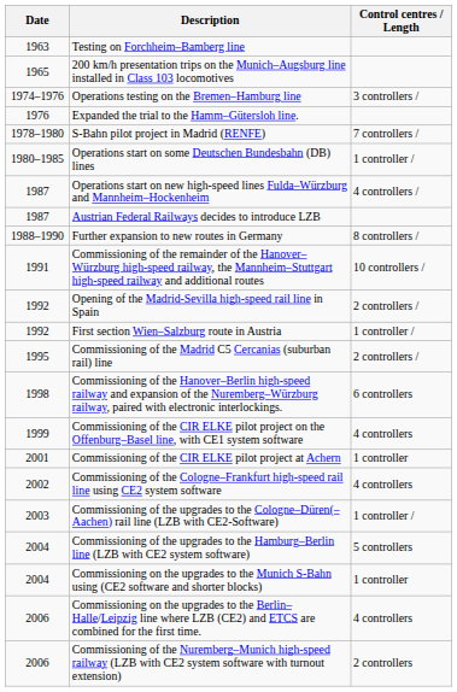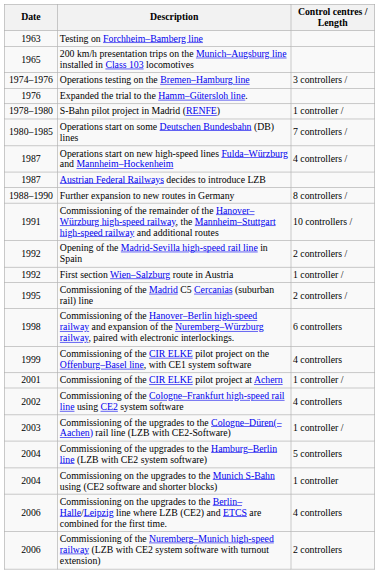 <table class="wikitable">
 <tr class="hintergrundfarbe6">
 <th width="80">Date</th>
 <th>Description</th>
 <th width="130">Control centres / Length</th>
 </tr>
 <tr>
 <td align="center">1963</td>
 <td>Testing on <a href='#'>Forchheim–Bamberg line</a></td>
 <td></td>
 </tr>
 <tr>
 <td align="center">1965</td>
 <td>200 km/h presentation trips on the <a href='#'>Munich–Augsburg line</a> installed in <a href='#'>Class 103</a> locomotives</td>
 <td></td>
 </tr>
 <tr>
 <td align="center">1974–1976</td>
 <td>Operations testing on the <a href='#'>Bremen–Hamburg line</a></td>
 <td>3 controllers / </td>
 </tr>
 <tr>
 <td align="center">1976</td>
 <td>Expanded the trial to the <a href='#'>Hamm–Gütersloh line</a>.</td>
 <td></td>
 </tr>
 <tr>
 <td align="center">1978–1980</td>
 <td>S-Bahn pilot project in Madrid (<a href='#'>RENFE</a>)</td>
-<td>7 controllers / </td>
+<td>1 controller / </td>
 </tr>
 <tr>
 <td align="center">1980–1985</td>
 <td>Operations start on some <a href='#'>Deutschen Bundesbahn</a> (DB) lines</td>
-<td>1 controller / </td>
+<td>7 controllers / </td>
 </tr>
 <tr>
 <td align="center">1987</td>
 <td>Operations start on new high-speed lines <a href='#'>Fulda–Würzburg</a> and <a href='#'>Mannheim–Hockenheim</a></td>
 <td>4 controllers / </td>
 </tr>
 <tr>
 <td align="center">1987</td>
 <td><a href='#'>Austrian Federal Railways</a> decides to introduce LZB</td>
 <td></td>
 </tr>
 <tr>
 <td align="center">1988–1990</td>
 <td>Further expansion to new routes in Germany</td>
 <td>8 controllers / </td>
 </tr>
 <tr>
 <td align="center">1991</td>
 <td>Commissioning of the remainder of the <a href='#'>Hanover–Würzburg high-speed railway</a>, the <a href='#'>Mannheim–Stuttgart high-speed railway</a> and additional routes</td>
 <td>10 controllers / </td>
 </tr>
 <tr>
 <td align="center">1992</td>
 <td>Opening of the <a href='#'>Madrid-Sevilla high-speed rail line</a> in Spain</td>
 <td>2 controllers / </td>
 </tr>
 <tr>
 <td align="center">1992</td>
 <td>First section <a href='#'>Wien–Salzburg</a> route in Austria</td>
 <td>1 controller / </td>
 </tr>
 <tr>
 <td align="center">1995</td>
 <td>Commissioning of the <a href='#'>Madrid</a> C5 <a href='#'>Cercanias</a> (suburban rail) line</td>
 <td>2 controllers / </td>
 </tr>
 <tr>
 <td align="center">1998</td>
 <td>Commissioning of the <a href='#'>Hanover–Berlin high-speed railway</a> and expansion of the <a href='#'>Nuremberg–Würzburg railway</a>, paired with electronic interlockings.</td>
 <td>6 controllers</td>
 </tr>
 <tr>
 <td align="center">1999</td>
 <td>Commissioning of the <a href='#'>CIR ELKE</a> pilot project on the <a href='#'>Offenburg–Basel line</a>, with CE1 system software</td>
 <td>4 controllers</td>
 </tr>
 <tr>
 <td align="center">2001</td>
 <td>Commissioning of the <a href='#'>CIR ELKE</a> pilot project at <a href='#'>Achern</a></td>
-<td>1 controller</td>
+<td>1 controller / </td>
 </tr>
 <tr>
 <td align="center">2002</td>
 <td>Commissioning of the <a href='#'>Cologne–Frankfurt high-speed rail line</a> using <a href='#'>CE2</a> system software</td>
 <td>4 controllers</td>
 </tr>
 <tr>
 <td align="center">2003</td>
 <td>Commissioning of the upgrades to the <a href='#'>Cologne–Düren(–Aachen)</a> rail line (LZB with CE2-Software)</td>
 <td>1 controller / </td>
 </tr>
 <tr>
 <td align="center">2004</td>
 <td>Commissioning of the upgrades to the <a href='#'>Hamburg–Berlin line</a> (LZB with CE2 system software)</td>
 <td>5 controllers</td>
 </tr>
 <tr>
 <td align="center">2004</td>
 <td>Commissioning on the upgrades to the <a href='#'>Munich S-Bahn</a> using (CE2 software and shorter blocks)</td>
 <td>1 controller</td>
 </tr>
 <tr>
 <td align="center">2006</td>
 <td>Commissioning on the upgrades to the <a href='#'>Berlin–Halle</a>/<a href='#'>Leipzig</a> line where LZB (CE2) and <a href='#'>ETCS</a> are combined for the first time.</td>
 <td>4 controllers</td>
 </tr>
 <tr>
 <td align="center">2006</td>
 <td>Commissioning of the <a href='#'>Nuremberg–Munich high-speed railway</a> (LZB with CE2 system software with turnout extension)</td>
 <td>2 controllers</td>
 </tr>
 </table>
